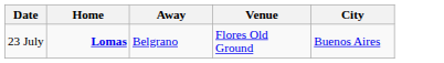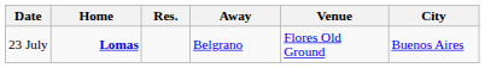 <table class="wikitable sortable" width= px>
 <tr>
 <th width= px>Date</th>
 <th width=100px>Home</th>
+<th width=50px>Res.</th>
 <th width=100px>Away</th>
 <th width=120px>Venue</th>
 <th width=100px>City</th>
 </tr>
 <tr>
 <td>23 July</td>
 <td align=right><strong><a href='#'>Lomas</a></strong></td>
+<td></td>
 <td><a href='#'>Belgrano</a></td>
 <td><a href='#'>Flores Old Ground</a></td>
 <td><a href='#'>Buenos Aires</a></td>
 </tr>
 </table>
